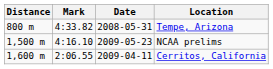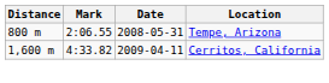 <table class="wikitable">
 <tr>
 <th>Distance</th>
 <th>Mark</th>
 <th>Date</th>
 <th>Location</th>
 </tr>
 <tr>
 <td>800 m</td>
-<td align=right>4:33.82</td>
+<td align=right>2:06.55</td>
 <td align=right>2008-05-31</td>
 <td><a href='#'>Tempe, Arizona</a></td>
 </tr>
 <tr>
-<td>1,500 m</td>
-<td align=right>4:16.10</td>
-<td align=right>2009-05-23</td>
-<td>NCAA prelims</td>
-</tr>
-<tr>
 <td>1,600 m</td>
-<td align=right>2:06.55</td>
+<td align=right>4:33.82</td>
 <td align=right>2009-04-11</td>
 <td><a href='#'>Cerritos, California</a></td>
 </tr>
 </table>
